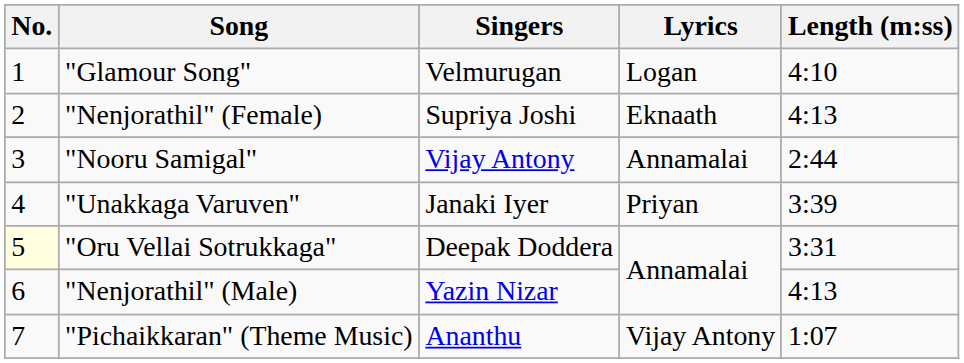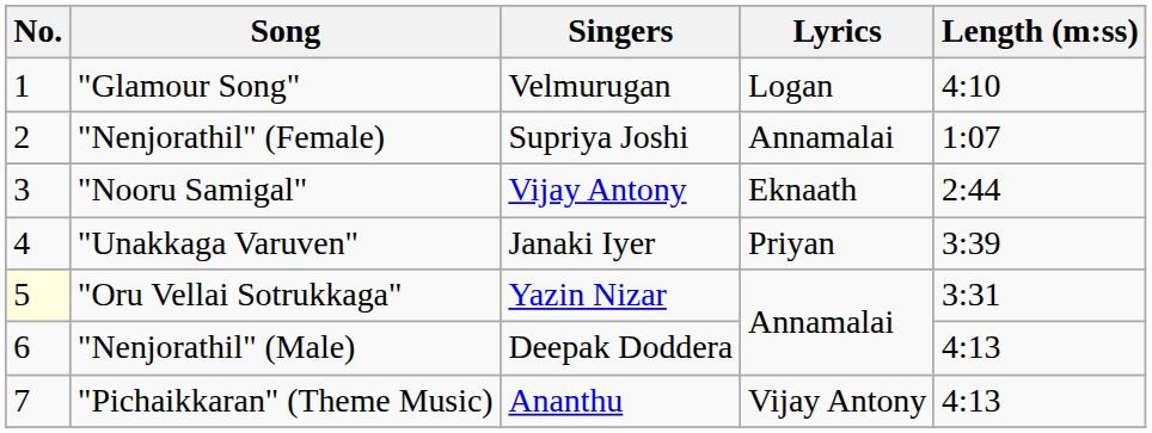 <table class="wikitable">
 <tr>
 <th>No.</th>
 <th>Song</th>
 <th>Singers</th>
 <th>Lyrics</th>
 <th>Length (m:ss)</th>
 </tr>
 <tr>
 <td>1</td>
 <td>"Glamour Song"</td>
 <td>Velmurugan</td>
 <td>Logan</td>
 <td>4:10</td>
 </tr>
 <tr>
 <td>2</td>
 <td>"Nenjorathil" (Female)</td>
 <td>Supriya Joshi</td>
-<td>Eknaath</td>
-<td>4:13</td>
+<td>Annamalai</td>
+<td>1:07</td>
 </tr>
 <tr>
 <td>3</td>
 <td>"Nooru Samigal"</td>
 <td><a href='#'>Vijay Antony</a></td>
-<td>Annamalai</td>
+<td>Eknaath</td>
 <td>2:44</td>
 </tr>
 <tr>
 <td>4</td>
 <td>"Unakkaga Varuven"</td>
 <td>Janaki Iyer</td>
 <td>Priyan</td>
 <td>3:39</td>
 </tr>
 <tr>
 <td style="background: lightyellow;">5</td>
 <td>"Oru Vellai Sotrukkaga"</td>
-<td>Deepak Doddera</td>
+<td><a href='#'>Yazin Nizar</a></td>
 <td rowspan=2>Annamalai</td>
 <td>3:31</td>
 </tr>
 <tr>
 <td>6</td>
 <td>"Nenjorathil" (Male)</td>
-<td><a href='#'>Yazin Nizar</a></td>
+<td>Deepak Doddera</td>
 <td>4:13</td>
 </tr>
 <tr>
 <td>7</td>
 <td>"Pichaikkaran" (Theme Music)</td>
 <td><a href='#'>Ananthu</a></td>
 <td>Vijay Antony</td>
-<td>1:07</td>
+<td>4:13</td>
 </tr>
 </table>
